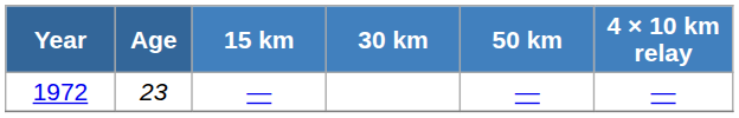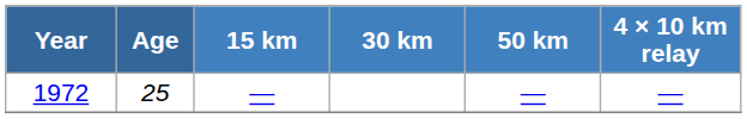 <table class="wikitable" style="font-size:95%; text-align:center; border:grey solid 1px; border-collapse:collapse; background:#ffffff;">
 <tr>
 <th style="background-color:#369; color:white; width:60px;"> Year </th>
 <th style="background-color:#369; color:white; width:40px;"> Age </th>
 <th style="background-color:#4180be; color:white; width:75px;"> 15 km </th>
 <th style="background-color:#4180be; color:white; width:75px;"> 30 km </th>
 <th style="background-color:#4180be; color:white; width:75px;"> 50 km </th>
 <th style="background-color:#4180be; color:white; width:75px;"> 4 × 10 km <br> relay </th>
 </tr>
 <tr>
 <td><a href='#'>1972</a></td>
-<td><em>23</em></td>
+<td><em>25</em></td>
 <td><a href='#'>—</a></td>
 <td><a href='#'></a></td>
 <td><a href='#'>—</a></td>
 <td><a href='#'>—</a></td>
 </tr>
 <tr>
 </tr>
 </table>
